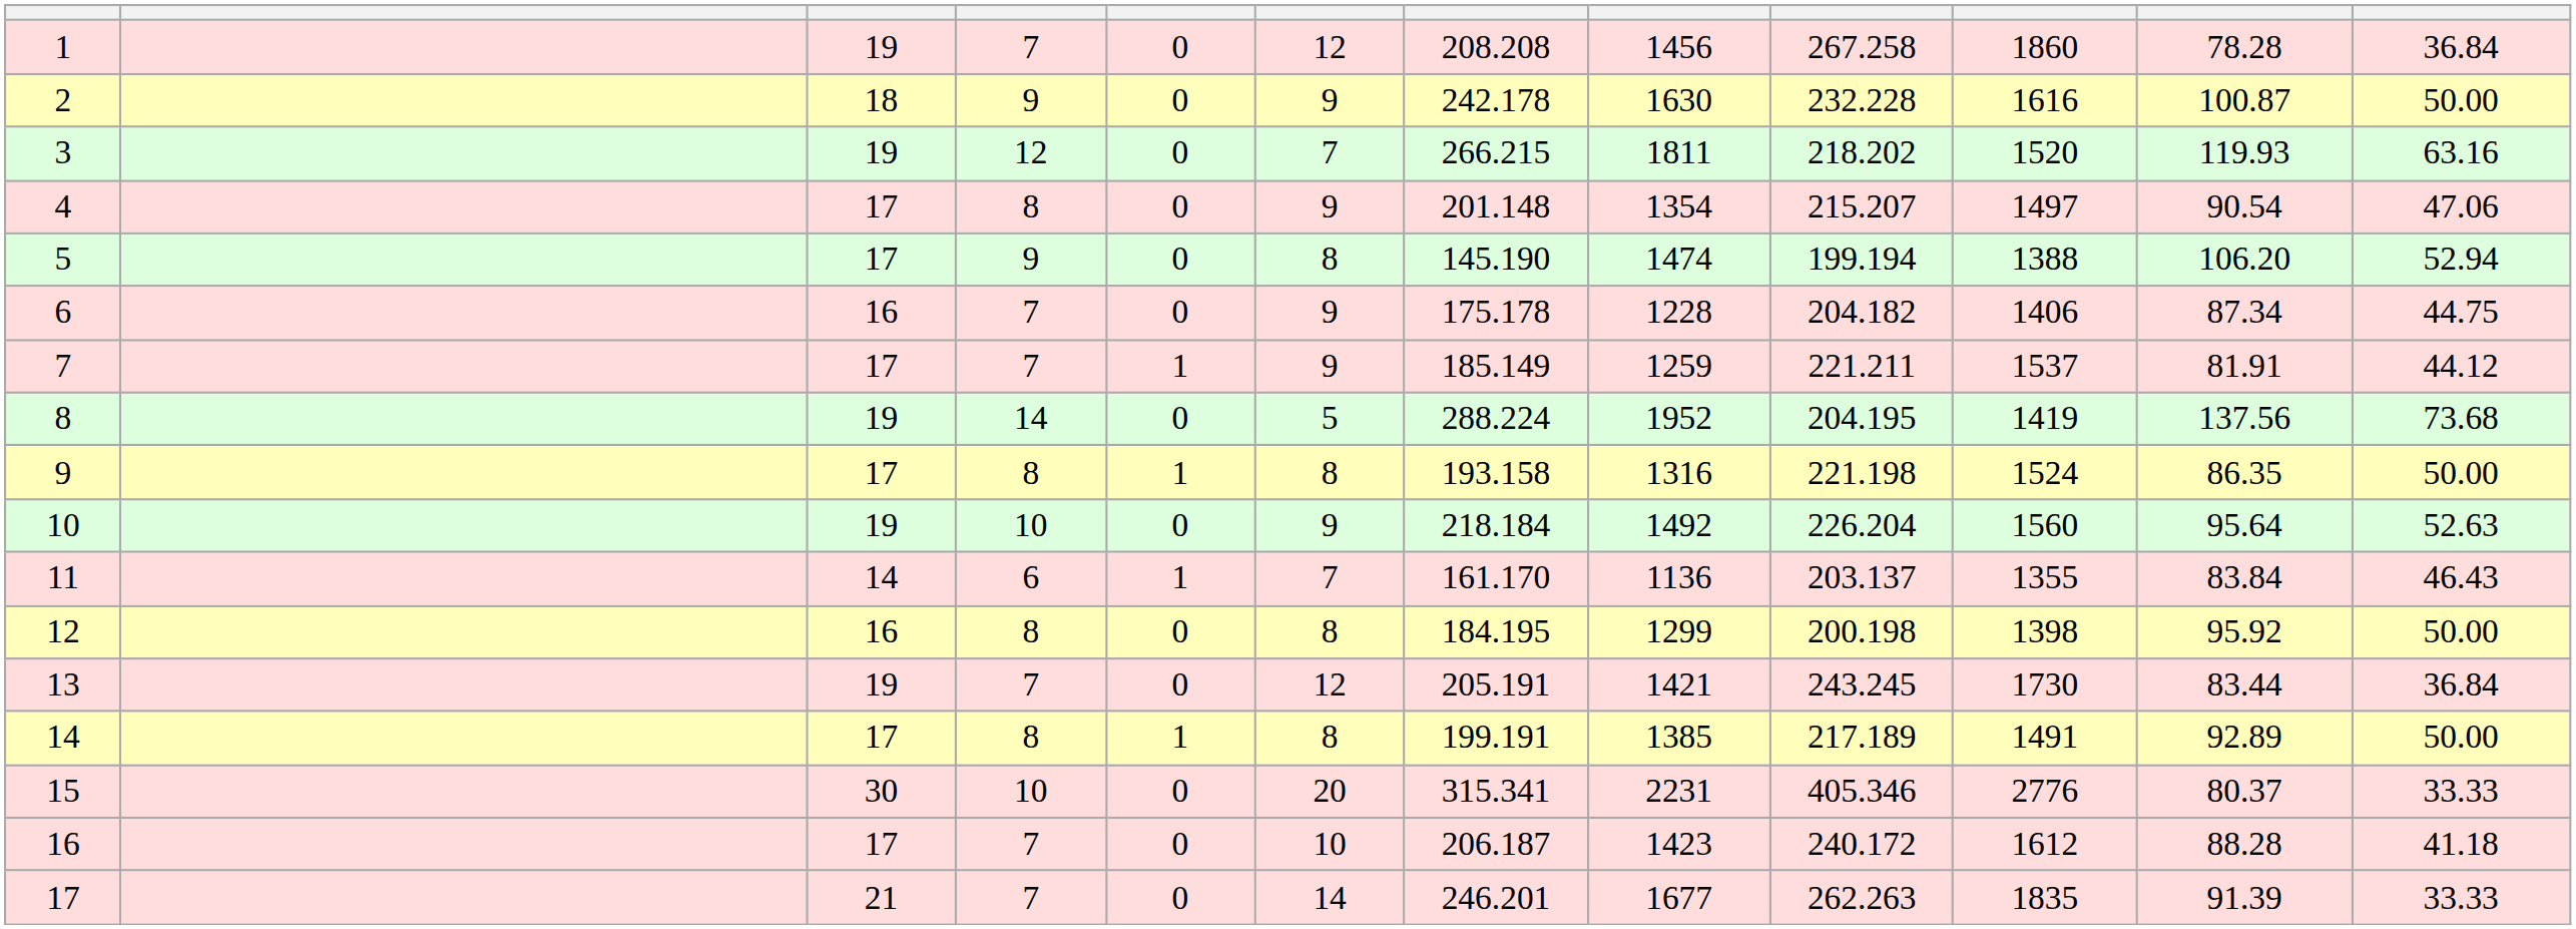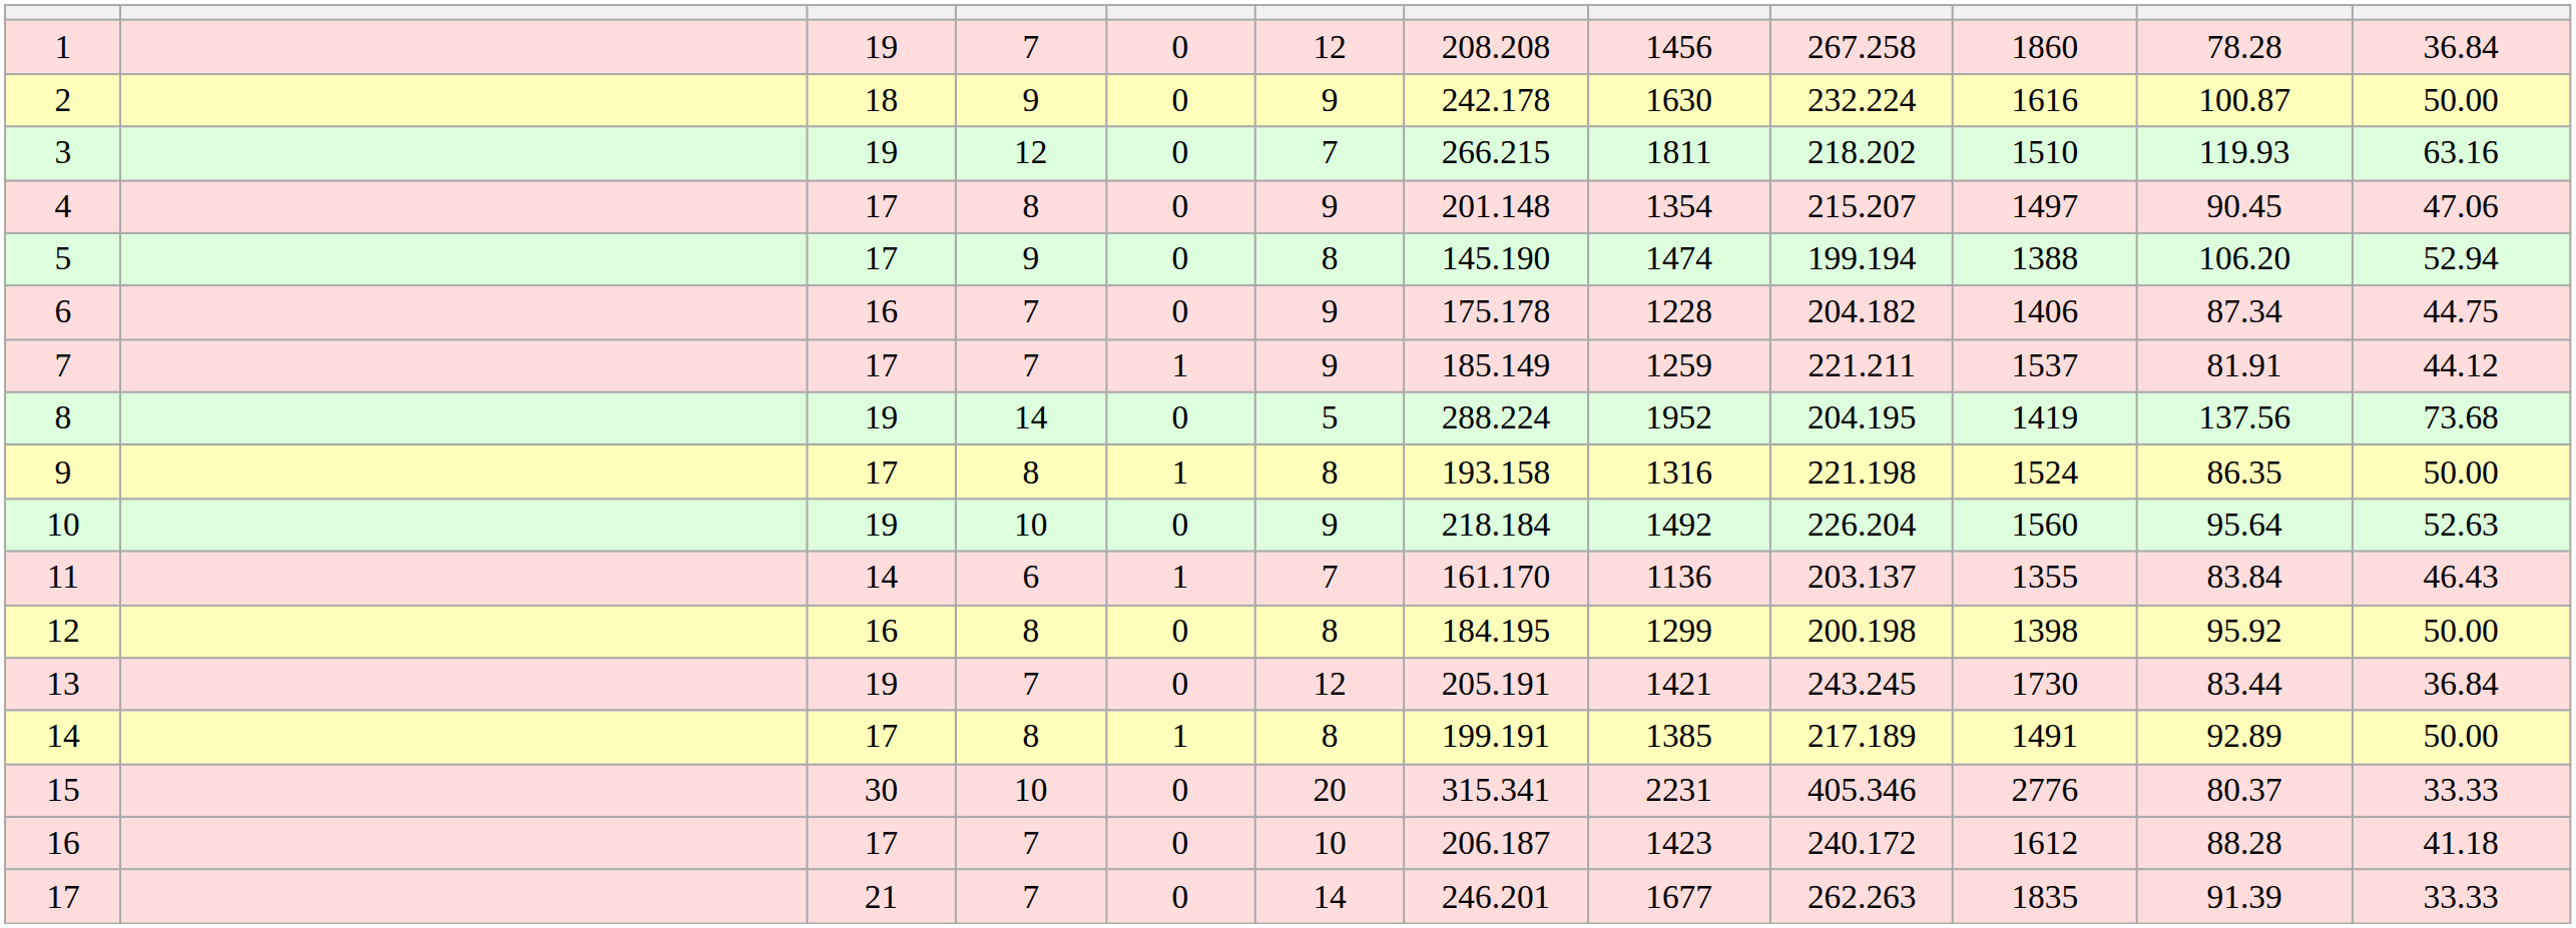 <table class="wikitable sortable">
 <tr>
 <th style="width:3em"></th>
 <th style="width:20em;"></th>
 <th style="width:4em;"></th>
 <th style="width:4em;"></th>
 <th style="width:4em;"></th>
 <th style="width:4em;"></th>
 <th style="width:5em;"></th>
 <th style="width:5em;"></th>
 <th style="width:5em;"></th>
 <th style="width:5em;"></th>
 <th style="width:6em;"></th>
 <th style="width:6em;"></th>
 </tr>
 <tr style="text-align:center; background:#fdd;">
 <td>1</td>
 <td style="text-align:left;"></td>
 <td>19</td>
 <td>7</td>
 <td>0</td>
 <td>12</td>
 <td>208.208</td>
 <td>1456</td>
 <td>267.258</td>
 <td>1860</td>
 <td>78.28</td>
 <td>36.84</td>
 </tr>
 <tr style="text-align:center; background:#ffb;">
 <td>2</td>
 <td style="text-align:left;"></td>
 <td>18</td>
 <td>9</td>
 <td>0</td>
 <td>9</td>
 <td>242.178</td>
 <td>1630</td>
-<td>232.228</td>
+<td>232.224</td>
 <td>1616</td>
 <td>100.87</td>
 <td>50.00</td>
 </tr>
 <tr style="text-align:center; background:#dfd;">
 <td>3</td>
 <td style="text-align:left;"></td>
 <td>19</td>
 <td>12</td>
 <td>0</td>
 <td>7</td>
 <td>266.215</td>
 <td>1811</td>
 <td>218.202</td>
-<td>1520</td>
+<td>1510</td>
 <td>119.93</td>
 <td>63.16</td>
 </tr>
 <tr style="text-align:center; background:#fdd;">
 <td>4</td>
 <td style="text-align:left;"></td>
 <td>17</td>
 <td>8</td>
 <td>0</td>
 <td>9</td>
 <td>201.148</td>
 <td>1354</td>
 <td>215.207</td>
 <td>1497</td>
-<td>90.54</td>
+<td>90.45</td>
 <td>47.06</td>
 </tr>
 <tr style="text-align:center; background:#dfd;">
 <td>5</td>
 <td style="text-align:left;"></td>
 <td>17</td>
 <td>9</td>
 <td>0</td>
 <td>8</td>
 <td>145.190</td>
 <td>1474</td>
 <td>199.194</td>
 <td>1388</td>
 <td>106.20</td>
 <td>52.94</td>
 </tr>
 <tr style="text-align:center; background:#fdd;">
 <td>6</td>
 <td style="text-align:left;"></td>
 <td>16</td>
 <td>7</td>
 <td>0</td>
 <td>9</td>
 <td>175.178</td>
 <td>1228</td>
 <td>204.182</td>
 <td>1406</td>
 <td>87.34</td>
 <td>44.75</td>
 </tr>
 <tr style="text-align:center; background:#fdd;">
 <td>7</td>
 <td style="text-align:left;"></td>
 <td>17</td>
 <td>7</td>
 <td>1</td>
 <td>9</td>
 <td>185.149</td>
 <td>1259</td>
 <td>221.211</td>
 <td>1537</td>
 <td>81.91</td>
 <td>44.12</td>
 </tr>
 <tr style="text-align:center; background:#dfd;">
 <td>8</td>
 <td style="text-align:left;"></td>
 <td>19</td>
 <td>14</td>
 <td>0</td>
 <td>5</td>
 <td>288.224</td>
 <td>1952</td>
 <td>204.195</td>
 <td>1419</td>
 <td>137.56</td>
 <td>73.68</td>
 </tr>
 <tr style="text-align:center; background:#ffb;">
 <td>9</td>
 <td style="text-align:left;"></td>
 <td>17</td>
 <td>8</td>
 <td>1</td>
 <td>8</td>
 <td>193.158</td>
 <td>1316</td>
 <td>221.198</td>
 <td>1524</td>
 <td>86.35</td>
 <td>50.00</td>
 </tr>
 <tr style="text-align:center; background:#dfd;">
 <td>10</td>
 <td style="text-align:left;"></td>
 <td>19</td>
 <td>10</td>
 <td>0</td>
 <td>9</td>
 <td>218.184</td>
 <td>1492</td>
 <td>226.204</td>
 <td>1560</td>
 <td>95.64</td>
 <td>52.63</td>
 </tr>
 <tr style="text-align:center; background:#fdd;">
 <td>11</td>
 <td style="text-align:left;"></td>
 <td>14</td>
 <td>6</td>
 <td>1</td>
 <td>7</td>
 <td>161.170</td>
 <td>1136</td>
 <td>203.137</td>
 <td>1355</td>
 <td>83.84</td>
 <td>46.43</td>
 </tr>
 <tr style="text-align:center; background:#ffb;">
 <td>12</td>
 <td style="text-align:left;"></td>
 <td>16</td>
 <td>8</td>
 <td>0</td>
 <td>8</td>
 <td>184.195</td>
 <td>1299</td>
 <td>200.198</td>
 <td>1398</td>
 <td>95.92</td>
 <td>50.00</td>
 </tr>
 <tr style="text-align:center; background:#fdd;">
 <td>13</td>
 <td style="text-align:left;"></td>
 <td>19</td>
 <td>7</td>
 <td>0</td>
 <td>12</td>
 <td>205.191</td>
 <td>1421</td>
 <td>243.245</td>
 <td>1730</td>
 <td>83.44</td>
 <td>36.84</td>
 </tr>
 <tr style="text-align:center; background:#ffb;">
 <td>14</td>
 <td style="text-align:left;"></td>
 <td>17</td>
 <td>8</td>
 <td>1</td>
 <td>8</td>
 <td>199.191</td>
 <td>1385</td>
 <td>217.189</td>
 <td>1491</td>
 <td>92.89</td>
 <td>50.00</td>
 </tr>
 <tr style="text-align:center; background:#fdd;">
 <td>15</td>
 <td style="text-align:left;"></td>
 <td>30</td>
 <td>10</td>
 <td>0</td>
 <td>20</td>
 <td>315.341</td>
 <td>2231</td>
 <td>405.346</td>
 <td>2776</td>
 <td>80.37</td>
 <td>33.33</td>
 </tr>
 <tr style="text-align:center; background:#fdd;">
 <td>16</td>
 <td style="text-align:left;"></td>
 <td>17</td>
 <td>7</td>
 <td>0</td>
 <td>10</td>
 <td>206.187</td>
 <td>1423</td>
 <td>240.172</td>
 <td>1612</td>
 <td>88.28</td>
 <td>41.18</td>
 </tr>
 <tr style="text-align:center; background:#fdd;">
 <td>17</td>
 <td style="text-align:left;"></td>
 <td>21</td>
 <td>7</td>
 <td>0</td>
 <td>14</td>
 <td>246.201</td>
 <td>1677</td>
 <td>262.263</td>
 <td>1835</td>
 <td>91.39</td>
 <td>33.33</td>
 </tr>
 </table>
